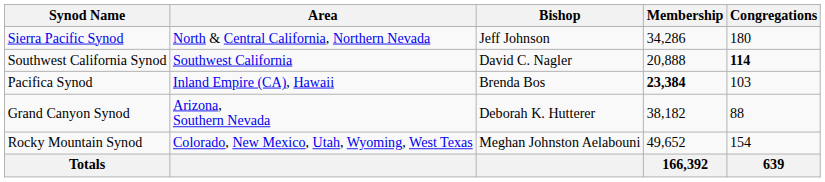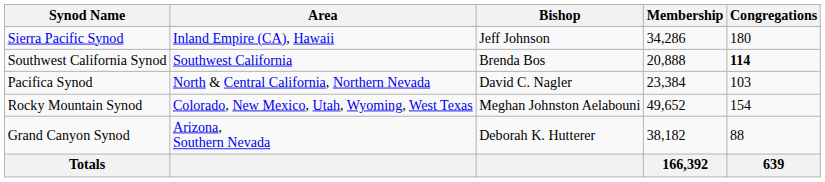 <table class="wikitable sortable">
 <tr>
 <th>Synod Name</th>
 <th>Area</th>
 <th>Bishop</th>
 <th>Membership</th>
 <th>Congregations</th>
 </tr>
 <tr>
 <td><a href='#'>Sierra Pacific Synod</a></td>
-<td><a href='#'>North</a> & <a href='#'>Central California</a>, <a href='#'>Northern Nevada</a></td>
+<td><a href='#'>Inland Empire (CA)</a>, <a href='#'>Hawaii</a></td>
 <td>Jeff Johnson </td>
 <td>34,286</td>
 <td>180</td>
 </tr>
 <tr>
 <td>Southwest California Synod</td>
 <td><a href='#'>Southwest California</a></td>
-<td>David C. Nagler</td>
+<td>Brenda Bos</td>
 <td>20,888</td>
 <td><strong>114</strong></td>
 </tr>
 <tr>
 <td>Pacifica Synod</td>
-<td><a href='#'>Inland Empire (CA)</a>, <a href='#'>Hawaii</a></td>
-<td>Brenda Bos</td>
-<td><strong>23,384</strong></td>
+<td><a href='#'>North</a> & <a href='#'>Central California</a>, <a href='#'>Northern Nevada</a></td>
+<td>David C. Nagler</td>
+<td>23,384</td>
 <td>103</td>
+</tr>
+<tr>
+<td>Rocky Mountain Synod</td>
+<td><a href='#'>Colorado</a>, <a href='#'>New Mexico</a>, <a href='#'>Utah</a>, <a href='#'>Wyoming</a>, <a href='#'>West Texas</a></td>
+<td>Meghan Johnston Aelabouni</td>
+<td>49,652</td>
+<td>154</td>
 </tr>
 <tr>
 <td>Grand Canyon Synod</td>
 <td><a href='#'>Arizona</a>,<br><a href='#'>Southern Nevada</a></td>
 <td>Deborah K. Hutterer</td>
 <td>38,182</td>
 <td>88</td>
 </tr>
 <tr>
-<td>Rocky Mountain Synod</td>
-<td><a href='#'>Colorado</a>, <a href='#'>New Mexico</a>, <a href='#'>Utah</a>, <a href='#'>Wyoming</a>, <a href='#'>West Texas</a></td>
-<td>Meghan Johnston Aelabouni</td>
-<td>49,652</td>
-<td>154</td>
-</tr>
-<tr>
 <th>Totals</th>
 <th></th>
 <th></th>
 <th>166,392</th>
 <th>639</th>
 </tr>
 </table>
